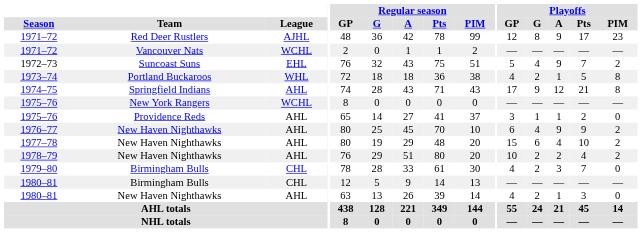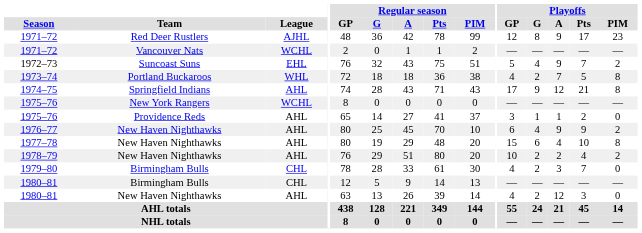 <table border="0" cellpadding="1" cellspacing="0" style="text-align:center; width:60em">
 <tr bgcolor="#e0e0e0">
 <th colspan="3" bgcolor="#ffffff"></th>
 <th rowspan="100" bgcolor="#ffffff"></th>
 <th colspan="5"><a href='#'>Regular season</a></th>
 <th rowspan="100" bgcolor="#ffffff"></th>
 <th colspan="5"><a href='#'>Playoffs</a></th>
 </tr>
 <tr bgcolor="#e0e0e0">
 <th><a href='#'>Season</a></th>
 <th>Team</th>
 <th>League</th>
 <th>GP</th>
 <th><a href='#'>G</a></th>
 <th><a href='#'>A</a></th>
 <th><a href='#'>Pts</a></th>
 <th><a href='#'>PIM</a></th>
 <th>GP</th>
 <th>G</th>
 <th>A</th>
 <th>Pts</th>
 <th>PIM</th>
 </tr>
 <tr>
 <td><a href='#'>1971–72</a></td>
 <td><a href='#'>Red Deer Rustlers</a></td>
 <td><a href='#'>AJHL</a></td>
 <td>48</td>
 <td>36</td>
 <td>42</td>
 <td>78</td>
 <td>99</td>
 <td>12</td>
 <td>8</td>
 <td>9</td>
 <td>17</td>
 <td>23</td>
 </tr>
 <tr bgcolor="#f0f0f0">
 <td><a href='#'>1971–72</a></td>
 <td><a href='#'>Vancouver Nats</a></td>
 <td><a href='#'>WCHL</a></td>
 <td>2</td>
 <td>0</td>
 <td>1</td>
 <td>1</td>
 <td>2</td>
 <td>—</td>
 <td>—</td>
 <td>—</td>
 <td>—</td>
 <td>—</td>
 </tr>
 <tr>
 <td>1972–73</td>
 <td><a href='#'>Suncoast Suns</a></td>
 <td><a href='#'>EHL</a></td>
 <td>76</td>
 <td>32</td>
 <td>43</td>
 <td>75</td>
 <td>51</td>
 <td>5</td>
 <td>4</td>
 <td>9</td>
 <td>7</td>
 <td>2</td>
 </tr>
 <tr bgcolor="#f0f0f0">
 <td><a href='#'>1973–74</a></td>
 <td><a href='#'>Portland Buckaroos</a></td>
 <td><a href='#'>WHL</a></td>
 <td>72</td>
 <td>18</td>
 <td>18</td>
 <td>36</td>
 <td>38</td>
 <td>4</td>
 <td>2</td>
-<td>1</td>
+<td>7</td>
 <td>5</td>
 <td>8</td>
 </tr>
 <tr>
 <td><a href='#'>1974–75</a></td>
 <td><a href='#'>Springfield Indians</a></td>
 <td><a href='#'>AHL</a></td>
 <td>74</td>
 <td>28</td>
 <td>43</td>
 <td>71</td>
 <td>43</td>
 <td>17</td>
 <td>9</td>
 <td>12</td>
 <td>21</td>
 <td>8</td>
 </tr>
 <tr bgcolor="#f0f0f0">
 <td><a href='#'>1975–76</a></td>
 <td><a href='#'>New York Rangers</a></td>
 <td><a href='#'>WCHL</a></td>
 <td>8</td>
 <td>0</td>
 <td>0</td>
 <td>0</td>
 <td>0</td>
 <td>—</td>
 <td>—</td>
 <td>—</td>
 <td>—</td>
 <td>—</td>
 </tr>
 <tr>
 <td><a href='#'>1975–76</a></td>
 <td><a href='#'>Providence Reds</a></td>
 <td>AHL</td>
 <td>65</td>
 <td>14</td>
 <td>27</td>
 <td>41</td>
 <td>37</td>
 <td>3</td>
 <td>1</td>
 <td>1</td>
 <td>2</td>
 <td>0</td>
 </tr>
 <tr bgcolor="#f0f0f0">
 <td><a href='#'>1976–77</a></td>
 <td><a href='#'>New Haven Nighthawks</a></td>
 <td>AHL</td>
 <td>80</td>
 <td>25</td>
 <td>45</td>
 <td>70</td>
 <td>10</td>
 <td>6</td>
 <td>4</td>
 <td>9</td>
 <td>9</td>
 <td>2</td>
 </tr>
 <tr>
 <td><a href='#'>1977–78</a></td>
 <td>New Haven Nighthawks</td>
 <td>AHL</td>
 <td>80</td>
 <td>19</td>
 <td>29</td>
 <td>48</td>
 <td>20</td>
 <td>15</td>
 <td>6</td>
 <td>4</td>
 <td>10</td>
-<td>2</td>
+<td>8</td>
 </tr>
 <tr bgcolor="#f0f0f0">
 <td><a href='#'>1978–79</a></td>
 <td>New Haven Nighthawks</td>
 <td>AHL</td>
 <td>76</td>
 <td>29</td>
 <td>51</td>
 <td>80</td>
 <td>20</td>
 <td>10</td>
 <td>2</td>
 <td>2</td>
 <td>4</td>
 <td>2</td>
 </tr>
 <tr>
 <td><a href='#'>1979–80</a></td>
 <td><a href='#'>Birmingham Bulls</a></td>
 <td><a href='#'>CHL</a></td>
 <td>78</td>
 <td>28</td>
 <td>33</td>
 <td>61</td>
 <td>30</td>
 <td>4</td>
 <td>2</td>
 <td>3</td>
 <td>7</td>
 <td>0</td>
 </tr>
 <tr bgcolor="#f0f0f0">
 <td><a href='#'>1980–81</a></td>
 <td>Birmingham Bulls</td>
 <td>CHL</td>
 <td>12</td>
 <td>5</td>
 <td>9</td>
 <td>14</td>
 <td>13</td>
 <td>—</td>
 <td>—</td>
 <td>—</td>
 <td>—</td>
 <td>—</td>
 </tr>
 <tr>
 <td><a href='#'>1980–81</a></td>
 <td>New Haven Nighthawks</td>
 <td>AHL</td>
 <td>63</td>
 <td>13</td>
 <td>26</td>
 <td>39</td>
 <td>14</td>
 <td>4</td>
 <td>2</td>
-<td>1</td>
+<td>12</td>
 <td>3</td>
 <td>0</td>
 </tr>
 <tr bgcolor="#e0e0e0">
 <th colspan="3">AHL totals</th>
 <th>438</th>
 <th>128</th>
 <th>221</th>
 <th>349</th>
 <th>144</th>
 <th>55</th>
 <th>24</th>
 <th>21</th>
 <th>45</th>
 <th>14</th>
 </tr>
 <tr bgcolor="#e0e0e0">
 <th colspan="3">NHL totals</th>
 <th>8</th>
 <th>0</th>
 <th>0</th>
 <th>0</th>
 <th>0</th>
 <th>—</th>
 <th>—</th>
 <th>—</th>
 <th>—</th>
 <th>—</th>
 </tr>
 </table>
